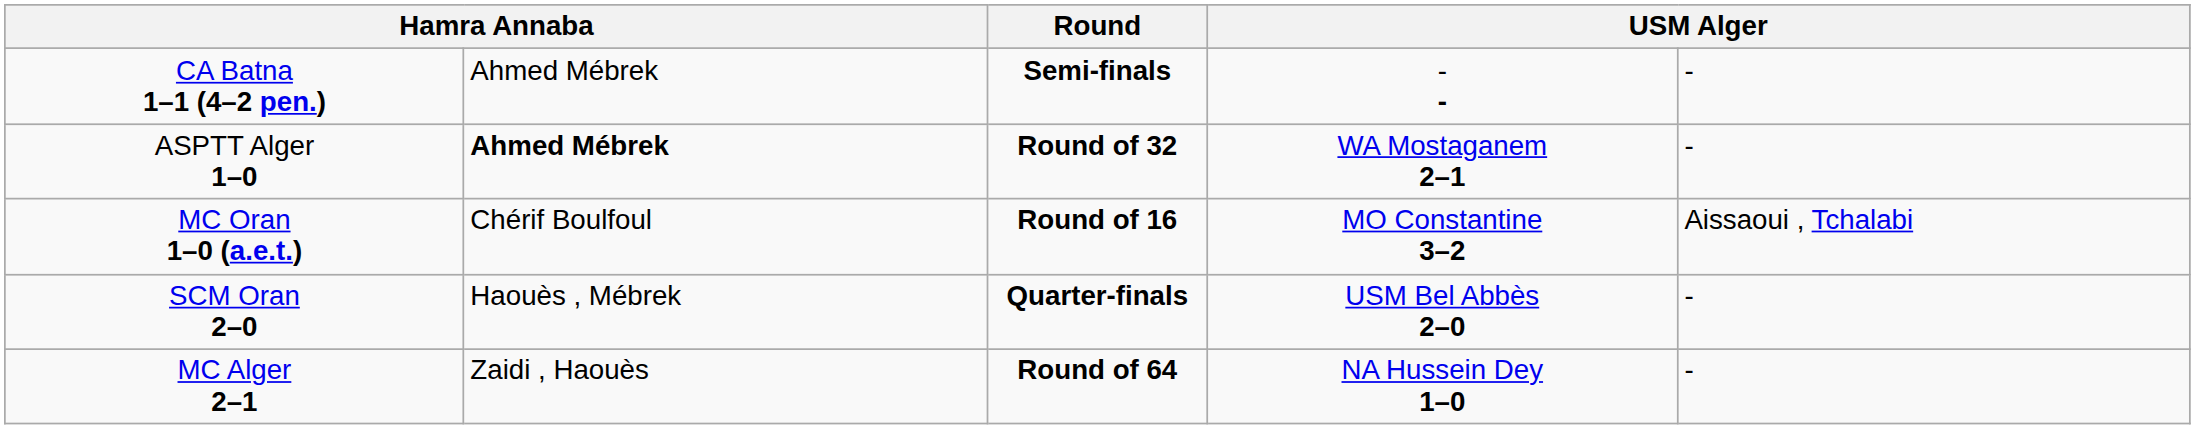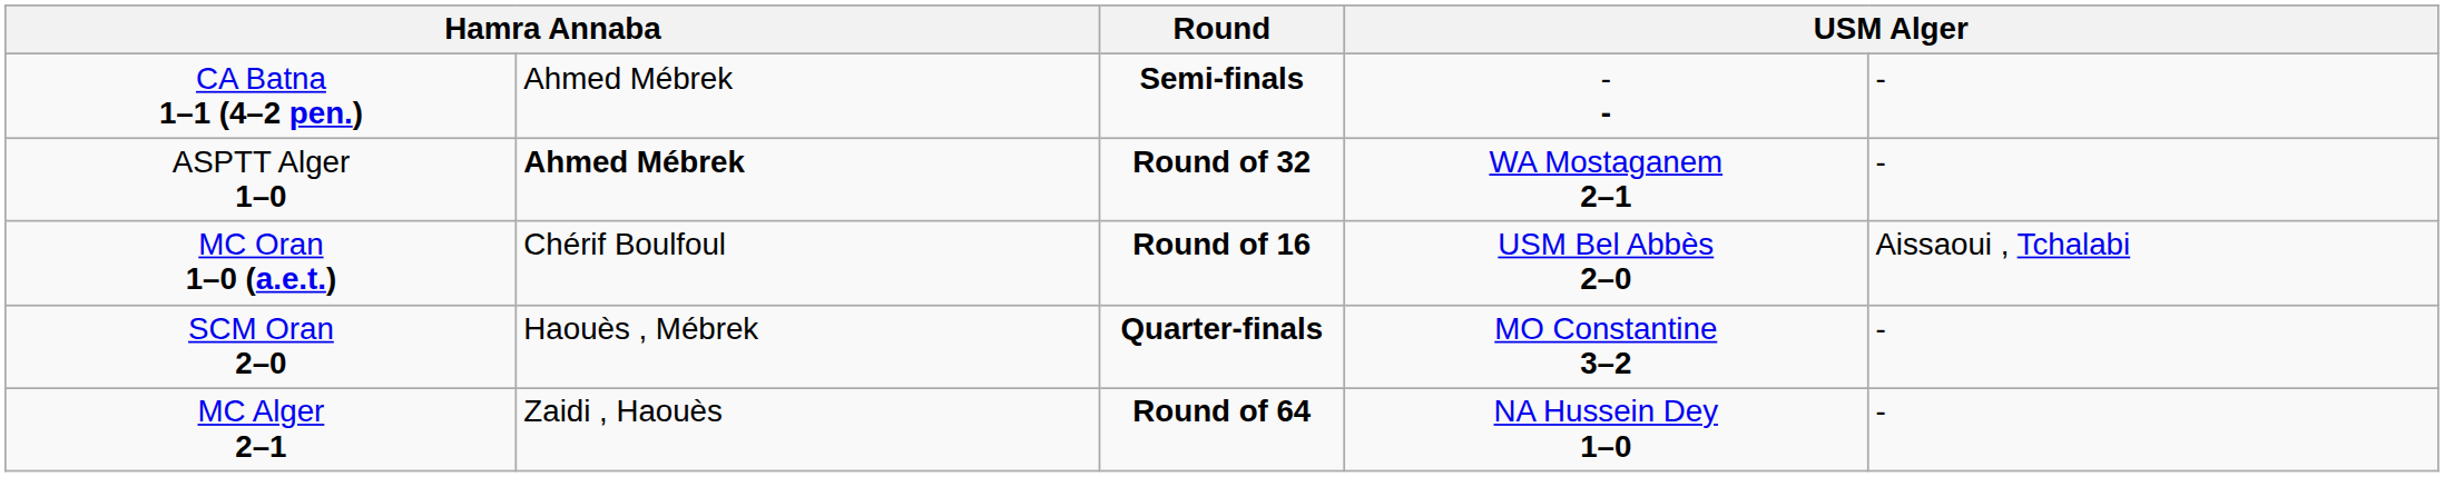 <table class="wikitable" style="width:100%; text-align:center;">
 <tr valign=top>
 <th colspan="2" style="width:45%;">Hamra Annaba</th>
 <th width=10%>Round</th>
 <th colspan="2" style="width:45%;">USM Alger</th>
 </tr>
 <tr valign=top>
 <td><a href='#'>CA Batna</a><br> <strong>1–1 (4–2 <a href='#'>pen.</a>)</strong></td>
 <td align=left>Ahmed Mébrek </td>
 <td><strong>Semi-finals</strong></td>
 <td>-<br><strong>-</strong></td>
 <td align=left>-</td>
 </tr>
 <tr valign=top>
 <td>ASPTT Alger<br> <strong>1–0</strong></td>
 <td align=left><strong>Ahmed Mébrek </strong></td>
 <td><strong>Round of 32</strong></td>
 <td><a href='#'>WA Mostaganem</a><br> <strong>2–1</strong></td>
 <td align=left>-</td>
 </tr>
 <tr valign=top>
 <td><a href='#'>MC Oran</a><br> <strong>1–0 (<a href='#'>a.e.t.</a>)</strong></td>
 <td align=left>Chérif Boulfoul </td>
 <td><strong>Round of 16</strong></td>
-<td><a href='#'>MO Constantine</a><br> <strong>3–2</strong></td>
+<td><a href='#'>USM Bel Abbès</a><br> <strong>2–0</strong></td>
 <td align=left>Aissaoui , <a href='#'>Tchalabi</a> </td>
 </tr>
 <tr valign=top>
 <td><a href='#'>SCM Oran</a><br> <strong>2–0</strong></td>
 <td align=left>Haouès , Mébrek </td>
 <td><strong>Quarter-finals</strong></td>
-<td><a href='#'>USM Bel Abbès</a><br> <strong>2–0</strong></td>
+<td><a href='#'>MO Constantine</a><br> <strong>3–2</strong></td>
 <td align=left>-</td>
 </tr>
 <tr valign=top>
 <td><a href='#'>MC Alger</a><br> <strong>2–1</strong></td>
 <td align=left>Zaidi , Haouès </td>
 <td><strong>Round of 64</strong></td>
 <td><a href='#'>NA Hussein Dey</a><br> <strong>1–0</strong></td>
 <td align=left>-</td>
 </tr>
 </table>
